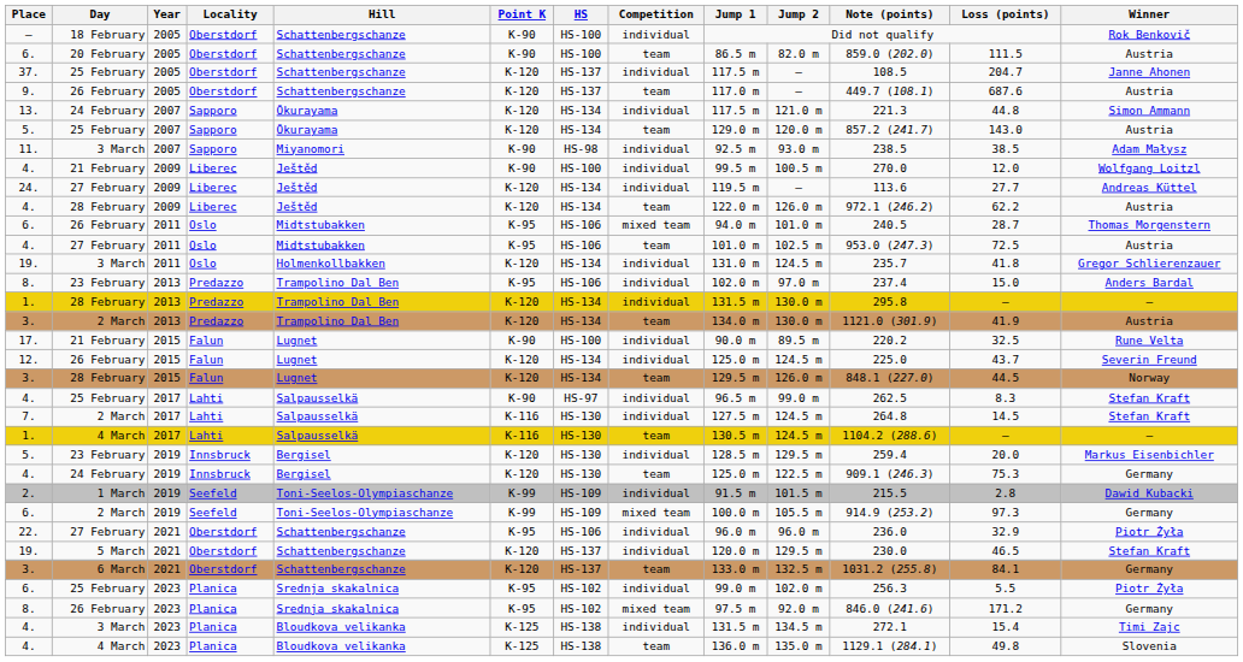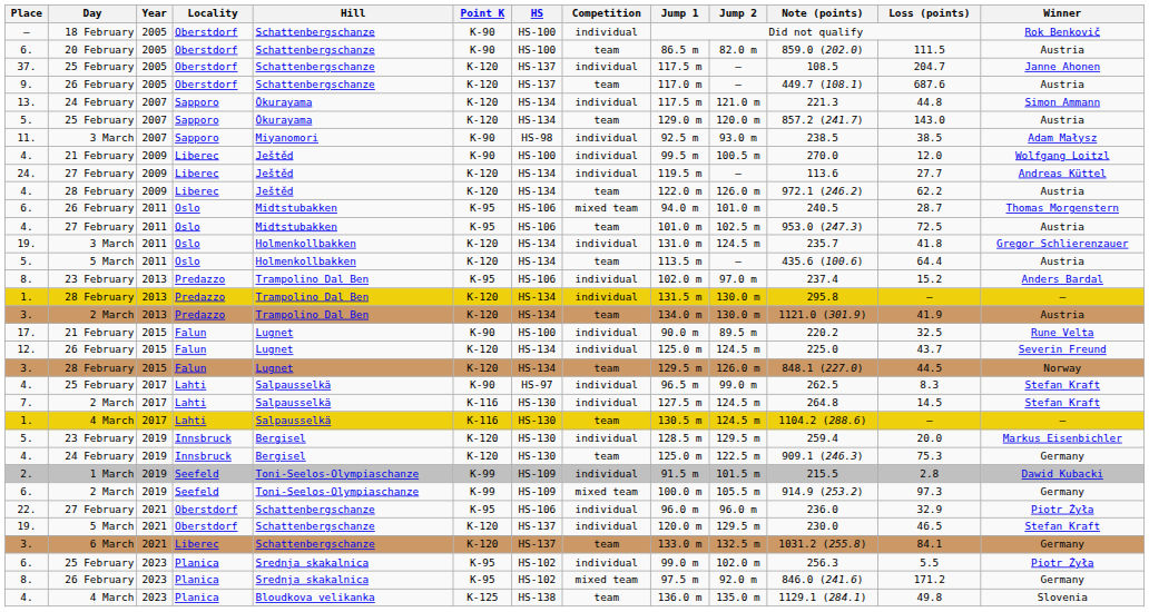 <table width=100% class=wikitable style="font-size: 89%; text-align:center">
 <tr>
 <th>Place</th>
 <th>Day</th>
 <th>Year</th>
 <th>Locality</th>
 <th>Hill</th>
 <th><a href='#'>Point K</a></th>
 <th><a href='#'>HS</a></th>
 <th>Competition</th>
 <th>Jump 1</th>
 <th>Jump 2</th>
 <th>Note (points)</th>
 <th>Loss (points)</th>
 <th>Winner</th>
 </tr>
 <tr>
 <td>—</td>
 <td align=right>18 February</td>
 <td>2005</td>
 <td align=left><a href='#'>Oberstdorf</a></td>
 <td align=left><a href='#'>Schattenbergschanze</a></td>
 <td>K-90</td>
 <td>HS-100</td>
 <td>individual</td>
 <td colspan=4>Did not qualify</td>
 <td><a href='#'>Rok Benkovič</a></td>
 </tr>
 <tr>
 <td>6.</td>
 <td align=right>20 February</td>
 <td>2005</td>
 <td align=left><a href='#'>Oberstdorf</a></td>
 <td align=left><a href='#'>Schattenbergschanze</a></td>
 <td>K-90</td>
 <td>HS-100</td>
 <td>team</td>
 <td>86.5 m</td>
 <td>82.0 m</td>
 <td>859.0 (<em>202.0</em>)</td>
 <td>111.5</td>
 <td>Austria</td>
 </tr>
 <tr>
 <td>37.</td>
 <td align=right>25 February</td>
 <td>2005</td>
 <td align=left><a href='#'>Oberstdorf</a></td>
 <td align=left><a href='#'>Schattenbergschanze</a></td>
 <td>K-120</td>
 <td>HS-137</td>
 <td>individual</td>
 <td>117.5 m</td>
 <td>—</td>
 <td>108.5</td>
 <td>204.7</td>
 <td><a href='#'>Janne Ahonen</a></td>
 </tr>
 <tr>
 <td>9.</td>
 <td align=right>26 February</td>
 <td>2005</td>
 <td align=left><a href='#'>Oberstdorf</a></td>
 <td align=left><a href='#'>Schattenbergschanze</a></td>
 <td>K-120</td>
 <td>HS-137</td>
 <td>team</td>
 <td>117.0 m</td>
 <td>—</td>
 <td>449.7 (<em>108.1</em>)</td>
 <td>687.6</td>
 <td>Austria</td>
 </tr>
 <tr>
 <td>13.</td>
 <td align=right>24 February</td>
 <td>2007</td>
 <td align=left><a href='#'>Sapporo</a></td>
 <td align=left><a href='#'>Ōkurayama</a></td>
 <td>K-120</td>
 <td>HS-134</td>
 <td>individual</td>
 <td>117.5 m</td>
 <td>121.0 m</td>
 <td>221.3</td>
 <td>44.8</td>
 <td><a href='#'>Simon Ammann</a></td>
 </tr>
 <tr>
 <td>5.</td>
 <td align=right>25 February</td>
 <td>2007</td>
 <td align=left><a href='#'>Sapporo</a></td>
 <td align=left><a href='#'>Ōkurayama</a></td>
 <td>K-120</td>
 <td>HS-134</td>
 <td>team</td>
 <td>129.0 m</td>
 <td>120.0 m</td>
 <td>857.2 (<em>241.7</em>)</td>
 <td>143.0</td>
 <td>Austria</td>
 </tr>
 <tr>
 <td>11.</td>
 <td align=right>3 March</td>
 <td>2007</td>
 <td align=left><a href='#'>Sapporo</a></td>
 <td align=left><a href='#'>Miyanomori</a></td>
 <td>K-90</td>
 <td>HS-98</td>
 <td>individual</td>
 <td>92.5 m</td>
 <td>93.0 m</td>
 <td>238.5</td>
 <td>38.5</td>
 <td><a href='#'>Adam Małysz</a></td>
 </tr>
 <tr>
 <td>4.</td>
 <td align=right>21 February</td>
 <td>2009</td>
 <td align=left><a href='#'>Liberec</a></td>
 <td align=left><a href='#'>Ještěd</a></td>
 <td>K-90</td>
 <td>HS-100</td>
 <td>individual</td>
 <td>99.5 m</td>
 <td>100.5 m</td>
 <td>270.0</td>
 <td>12.0</td>
 <td><a href='#'>Wolfgang Loitzl</a></td>
 </tr>
 <tr>
 <td>24.</td>
 <td align=right>27 February</td>
 <td>2009</td>
 <td align=left><a href='#'>Liberec</a></td>
 <td align=left><a href='#'>Ještěd</a></td>
 <td>K-120</td>
 <td>HS-134</td>
 <td>individual</td>
 <td>119.5 m</td>
 <td>—</td>
 <td>113.6</td>
 <td>27.7</td>
 <td><a href='#'>Andreas Küttel</a></td>
 </tr>
 <tr>
 <td>4.</td>
 <td align=right>28 February</td>
 <td>2009</td>
 <td align=left><a href='#'>Liberec</a></td>
 <td align=left><a href='#'>Ještěd</a></td>
 <td>K-120</td>
 <td>HS-134</td>
 <td>team</td>
 <td>122.0 m</td>
 <td>126.0 m</td>
 <td>972.1 (<em>246.2</em>)</td>
 <td>62.2</td>
 <td>Austria</td>
 </tr>
 <tr>
 <td>6.</td>
 <td align=right>26 February</td>
 <td>2011</td>
 <td align=left><a href='#'>Oslo</a></td>
 <td align=left><a href='#'>Midtstubakken</a></td>
 <td>K-95</td>
 <td>HS-106</td>
 <td>mixed team</td>
 <td>94.0 m</td>
 <td>101.0 m</td>
 <td>240.5</td>
 <td>28.7</td>
 <td><a href='#'>Thomas Morgenstern</a></td>
 </tr>
 <tr>
 <td>4.</td>
 <td align=right>27 February</td>
 <td>2011</td>
 <td align=left><a href='#'>Oslo</a></td>
 <td align=left><a href='#'>Midtstubakken</a></td>
 <td>K-95</td>
 <td>HS-106</td>
 <td>team</td>
 <td>101.0 m</td>
 <td>102.5 m</td>
 <td>953.0 (<em>247.3</em>)</td>
 <td>72.5</td>
 <td>Austria</td>
 </tr>
 <tr>
 <td>19.</td>
 <td align=right>3 March</td>
 <td>2011</td>
 <td align=left><a href='#'>Oslo</a></td>
 <td align=left><a href='#'>Holmenkollbakken</a></td>
 <td>K-120</td>
 <td>HS-134</td>
 <td>individual</td>
 <td>131.0 m</td>
 <td>124.5 m</td>
 <td>235.7</td>
 <td>41.8</td>
 <td><a href='#'>Gregor Schlierenzauer</a></td>
 </tr>
 <tr>
+<td>5.</td>
+<td align=right>5 March</td>
+<td>2011</td>
+<td align=left><a href='#'>Oslo</a></td>
+<td align=left><a href='#'>Holmenkollbakken</a></td>
+<td>K-120</td>
+<td>HS-134</td>
+<td>team</td>
+<td>113.5 m</td>
+<td>—</td>
+<td>435.6 (<em>100.6</em>)</td>
+<td>64.4</td>
+<td>Austria</td>
+</tr>
+<tr>
 <td>8.</td>
 <td align=right>23 February</td>
 <td>2013</td>
 <td align=left><a href='#'>Predazzo</a></td>
 <td align=left><a href='#'>Trampolino Dal Ben</a></td>
 <td>K-95</td>
 <td>HS-106</td>
 <td>individual</td>
 <td>102.0 m</td>
 <td>97.0 m</td>
 <td>237.4</td>
-<td>15.0</td>
+<td>15.2</td>
 <td><a href='#'>Anders Bardal</a></td>
 </tr>
 <tr bgcolor=EFD00D>
 <td>1. </td>
 <td align=right>28 February</td>
 <td>2013</td>
 <td align=left><a href='#'>Predazzo</a></td>
 <td align=left><a href='#'>Trampolino Dal Ben</a></td>
 <td>K-120</td>
 <td>HS-134</td>
 <td>individual</td>
 <td>131.5 m</td>
 <td>130.0 m</td>
 <td>295.8</td>
 <td>—</td>
 <td>—</td>
 </tr>
 <tr bgcolor=CC9966>
 <td>3. </td>
 <td align=right>2 March</td>
 <td>2013</td>
 <td align=left><a href='#'>Predazzo</a></td>
 <td align=left><a href='#'>Trampolino Dal Ben</a></td>
 <td>K-120</td>
 <td>HS-134</td>
 <td>team</td>
 <td>134.0 m</td>
 <td>130.0 m</td>
 <td>1121.0 (<em>301.9</em>)</td>
 <td>41.9</td>
 <td>Austria</td>
 </tr>
 <tr>
 <td>17.</td>
 <td align=right>21 February</td>
 <td>2015</td>
 <td align=left><a href='#'>Falun</a></td>
 <td align=left><a href='#'>Lugnet</a></td>
 <td>K-90</td>
 <td>HS-100</td>
 <td>individual</td>
 <td>90.0 m</td>
 <td>89.5 m</td>
 <td>220.2</td>
 <td>32.5</td>
 <td><a href='#'>Rune Velta</a></td>
 </tr>
 <tr>
 <td>12.</td>
 <td align=right>26 February</td>
 <td>2015</td>
 <td align=left><a href='#'>Falun</a></td>
 <td align=left><a href='#'>Lugnet</a></td>
 <td>K-120</td>
 <td>HS-134</td>
 <td>individual</td>
 <td>125.0 m</td>
 <td>124.5 m</td>
 <td>225.0</td>
 <td>43.7</td>
 <td><a href='#'>Severin Freund</a></td>
 </tr>
 <tr bgcolor=CC9966>
 <td>3. </td>
 <td align=right>28 February</td>
 <td>2015</td>
 <td align=left><a href='#'>Falun</a></td>
 <td align=left><a href='#'>Lugnet</a></td>
 <td>K-120</td>
 <td>HS-134</td>
 <td>team</td>
 <td>129.5 m</td>
 <td>126.0 m</td>
 <td>848.1 (<em>227.0</em>)</td>
 <td>44.5</td>
 <td>Norway</td>
 </tr>
 <tr>
 <td>4.</td>
 <td align=right>25 February</td>
 <td>2017</td>
 <td align=left><a href='#'>Lahti</a></td>
 <td align=left><a href='#'>Salpausselkä</a></td>
 <td>K-90</td>
 <td>HS-97</td>
 <td>individual</td>
 <td>96.5 m</td>
 <td>99.0 m</td>
 <td>262.5</td>
 <td>8.3</td>
 <td><a href='#'>Stefan Kraft</a></td>
 </tr>
 <tr>
 <td>7.</td>
 <td align=right>2 March</td>
 <td>2017</td>
 <td align=left><a href='#'>Lahti</a></td>
 <td align=left><a href='#'>Salpausselkä</a></td>
 <td>K-116</td>
 <td>HS-130</td>
 <td>individual</td>
 <td>127.5 m</td>
 <td>124.5 m</td>
 <td>264.8</td>
 <td>14.5</td>
 <td><a href='#'>Stefan Kraft</a></td>
 </tr>
 <tr bgcolor=EFD00D>
 <td>1. </td>
 <td align=right>4 March</td>
 <td>2017</td>
 <td align=left><a href='#'>Lahti</a></td>
 <td align=left><a href='#'>Salpausselkä</a></td>
 <td>K-116</td>
 <td>HS-130</td>
 <td>team</td>
 <td>130.5 m</td>
 <td>124.5 m</td>
 <td>1104.2 (<em>288.6</em>)</td>
 <td>—</td>
 <td>—</td>
 </tr>
 <tr>
 <td>5.</td>
 <td align=right>23 February</td>
 <td>2019</td>
 <td align=left><a href='#'>Innsbruck</a></td>
 <td align=left><a href='#'>Bergisel</a></td>
 <td>K-120</td>
 <td>HS-130</td>
 <td>individual</td>
 <td>128.5 m</td>
 <td>129.5 m</td>
 <td>259.4</td>
 <td>20.0</td>
 <td><a href='#'>Markus Eisenbichler</a></td>
 </tr>
 <tr>
 <td>4.</td>
 <td align=right>24 February</td>
 <td>2019</td>
 <td align=left><a href='#'>Innsbruck</a></td>
 <td align=left><a href='#'>Bergisel</a></td>
 <td>K-120</td>
 <td>HS-130</td>
 <td>team</td>
 <td>125.0 m</td>
 <td>122.5 m</td>
 <td>909.1 (<em>246.3</em>)</td>
 <td>75.3</td>
 <td>Germany</td>
 </tr>
 <tr bgcolor=silver>
 <td>2. </td>
 <td align=right>1 March</td>
 <td>2019</td>
 <td align=left><a href='#'>Seefeld</a></td>
 <td align=left><a href='#'>Toni-Seelos-Olympiaschanze</a></td>
 <td>K-99</td>
 <td>HS-109</td>
 <td>individual</td>
 <td>91.5 m</td>
 <td>101.5 m</td>
 <td>215.5</td>
 <td>2.8</td>
 <td><a href='#'>Dawid Kubacki</a></td>
 </tr>
 <tr>
 <td>6.</td>
 <td align=right>2 March</td>
 <td>2019</td>
 <td align=left><a href='#'>Seefeld</a></td>
 <td align=left><a href='#'>Toni-Seelos-Olympiaschanze</a></td>
 <td>K-99</td>
 <td>HS-109</td>
 <td>mixed team</td>
 <td>100.0 m</td>
 <td>105.5 m</td>
 <td>914.9 (<em>253.2</em>)</td>
 <td>97.3</td>
 <td>Germany</td>
 </tr>
 <tr>
 <td>22.</td>
 <td align=right>27 February</td>
 <td>2021</td>
 <td align=left><a href='#'>Oberstdorf</a></td>
 <td align=left><a href='#'>Schattenbergschanze</a></td>
 <td>K-95</td>
 <td>HS-106</td>
 <td>individual</td>
 <td>96.0 m</td>
 <td>96.0 m</td>
 <td>236.0</td>
 <td>32.9</td>
 <td><a href='#'>Piotr Żyła</a></td>
 </tr>
 <tr>
 <td>19.</td>
 <td align=right>5 March</td>
 <td>2021</td>
 <td align=left><a href='#'>Oberstdorf</a></td>
 <td align=left><a href='#'>Schattenbergschanze</a></td>
 <td>K-120</td>
 <td>HS-137</td>
 <td>individual</td>
 <td>120.0 m</td>
 <td>129.5 m</td>
 <td>230.0</td>
 <td>46.5</td>
 <td><a href='#'>Stefan Kraft</a></td>
 </tr>
 <tr>
 </tr>
 <tr bgcolor=CC9966>
 <td>3. </td>
 <td align=right>6 March</td>
 <td>2021</td>
-<td align=left><a href='#'>Oberstdorf</a></td>
+<td align=left><a href='#'>Liberec</a></td>
 <td align=left><a href='#'>Schattenbergschanze</a></td>
 <td>K-120</td>
 <td>HS-137</td>
 <td>team</td>
 <td>133.0 m</td>
 <td>132.5 m</td>
 <td>1031.2 (<em>255.8</em>)</td>
 <td>84.1</td>
 <td>Germany</td>
 </tr>
 <tr>
 <td>6.</td>
 <td align=right>25 February</td>
 <td>2023</td>
 <td align=left><a href='#'>Planica</a></td>
 <td align=left><a href='#'>Srednja skakalnica</a></td>
 <td>K-95</td>
 <td>HS-102</td>
 <td>individual</td>
 <td>99.0 m</td>
 <td>102.0 m</td>
 <td>256.3</td>
 <td>5.5</td>
 <td><a href='#'>Piotr Żyła</a></td>
 </tr>
 <tr>
 <td>8.</td>
 <td align=right>26 February</td>
 <td>2023</td>
 <td align=left><a href='#'>Planica</a></td>
 <td align=left><a href='#'>Srednja skakalnica</a></td>
 <td>K-95</td>
 <td>HS-102</td>
 <td>mixed team</td>
 <td>97.5 m</td>
 <td>92.0 m</td>
 <td>846.0 (<em>241.6</em>)</td>
 <td>171.2</td>
 <td>Germany</td>
 </tr>
 <tr>
 <td>4.</td>
-<td align=right>3 March</td>
-<td>2023</td>
-<td align=left><a href='#'>Planica</a></td>
-<td align=left><a href='#'>Bloudkova velikanka</a></td>
-<td>K-125</td>
-<td>HS-138</td>
-<td>individual</td>
-<td>131.5 m</td>
-<td>134.5 m</td>
-<td>272.1</td>
-<td>15.4</td>
-<td><a href='#'>Timi Zajc</a></td>
-</tr>
-<tr>
-<td>4.</td>
 <td align=right>4 March</td>
 <td>2023</td>
 <td align=left><a href='#'>Planica</a></td>
 <td align=left><a href='#'>Bloudkova velikanka</a></td>
 <td>K-125</td>
 <td>HS-138</td>
 <td>team</td>
 <td>136.0 m</td>
 <td>135.0 m</td>
 <td>1129.1 (<em>284.1</em>)</td>
 <td>49.8</td>
 <td>Slovenia</td>
 </tr>
 </table>
